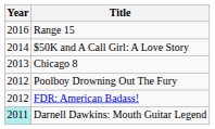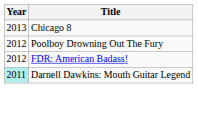 <table class="wikitable sortable">
 <tr>
 <th>Year</th>
 <th>Title</th>
-</tr>
-<tr>
-<td>2016</td>
-<td>Range 15</td>
-</tr>
-<tr>
-<td>2014</td>
-<td>$50K and A Call Girl: A Love Story</td>
 </tr>
 <tr>
 <td>2013</td>
 <td>Chicago 8</td>
 </tr>
 <tr>
 <td>2012</td>
 <td>Poolboy Drowning Out The Fury</td>
 </tr>
 <tr>
 <td>2012</td>
 <td><a href='#'>FDR: American Badass!</a></td>
 </tr>
 <tr>
 <td style="background: paleturquoise;">2011</td>
 <td>Darnell Dawkins: Mouth Guitar Legend</td>
 </tr>
 </table>
